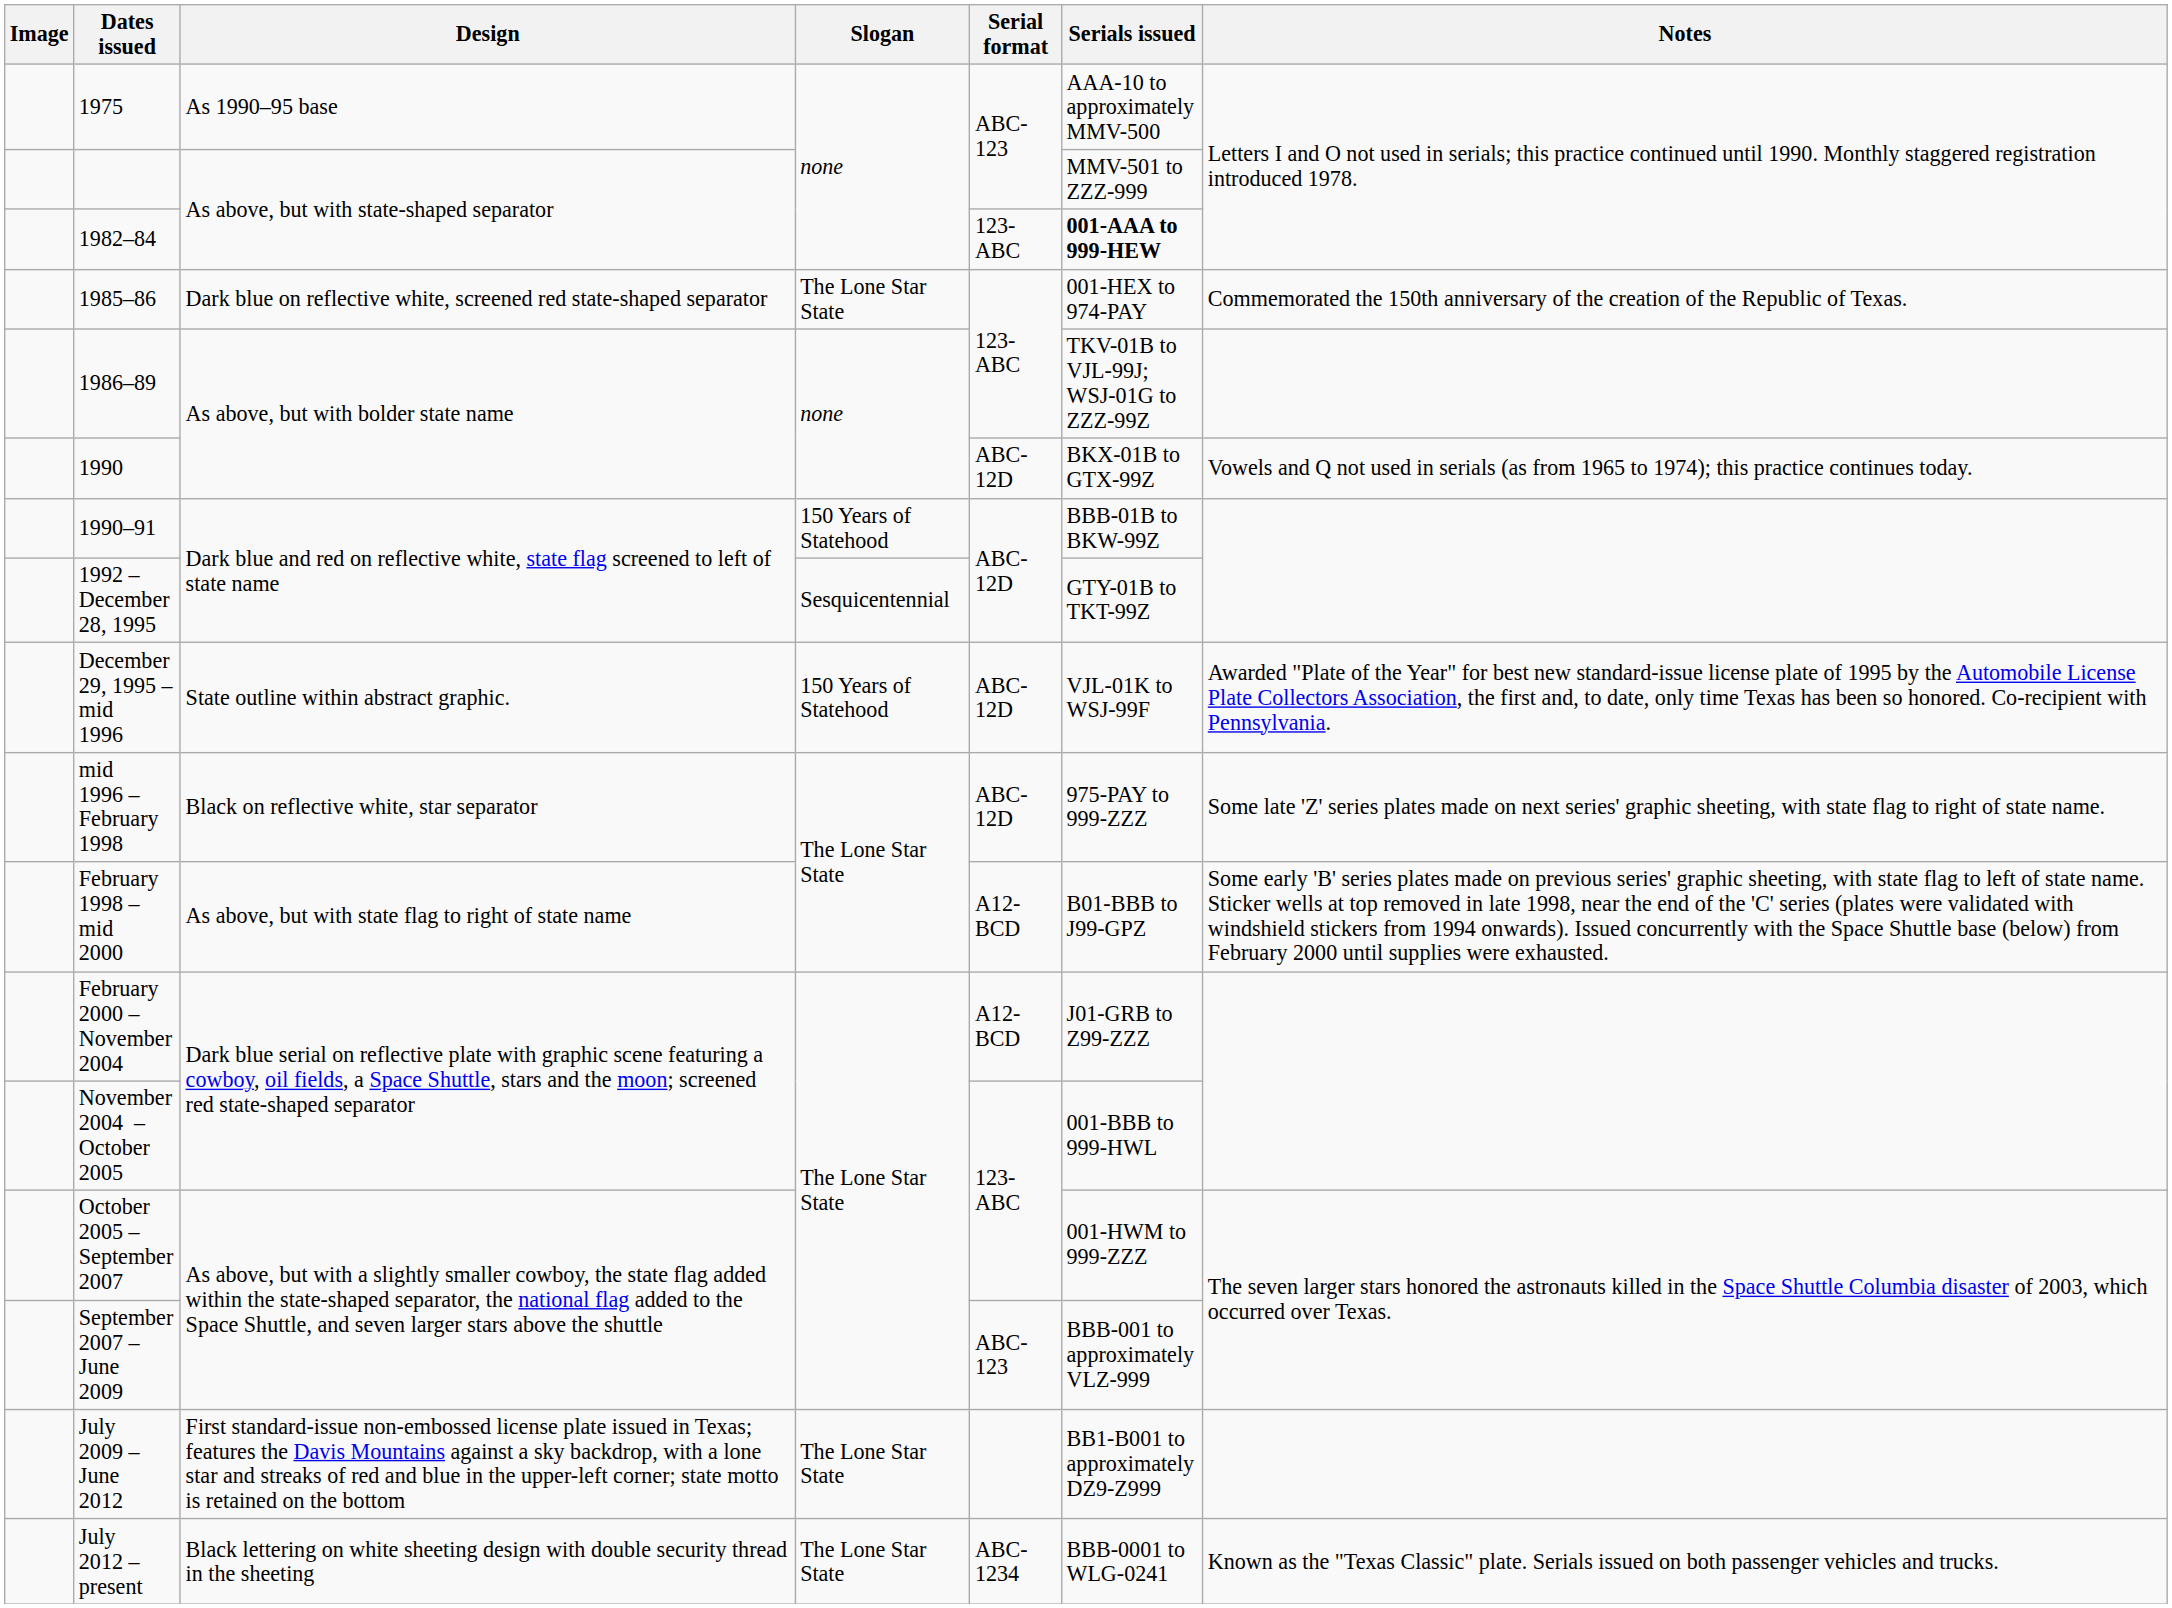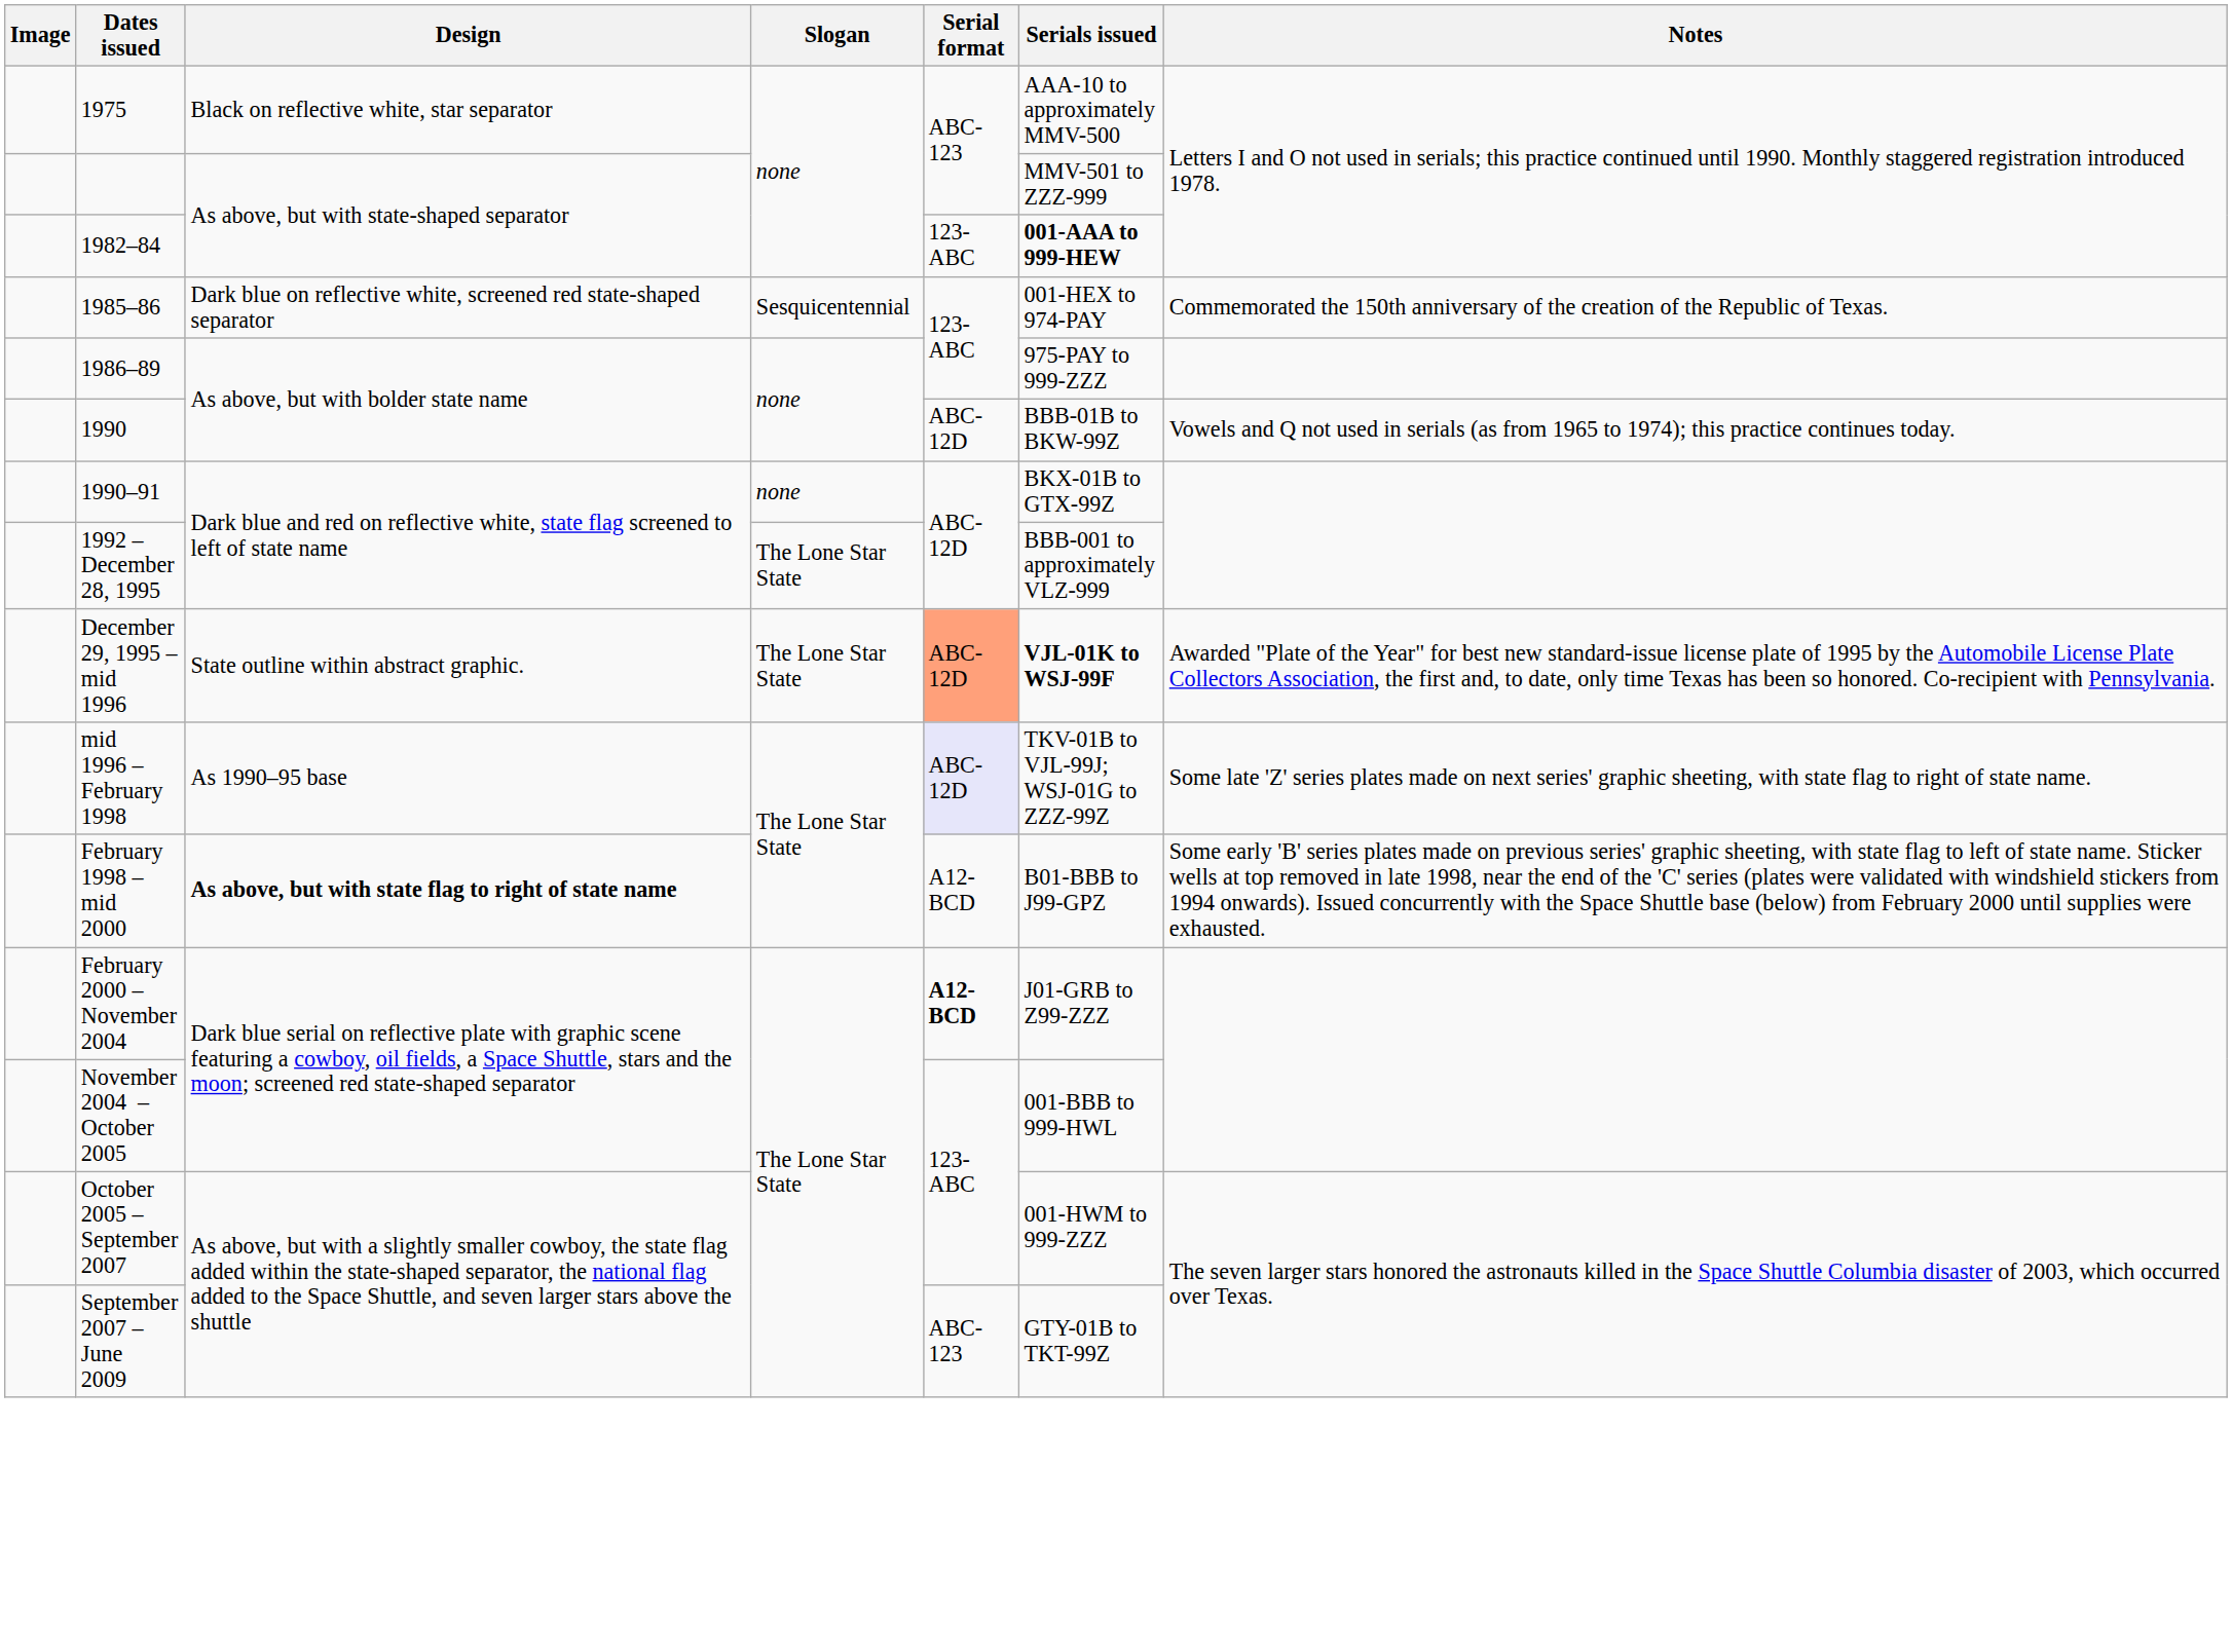 <table class="wikitable">
 <tr>
 <th>Image</th>
 <th style="width:70px;">Dates issued</th>
 <th>Design</th>
 <th>Slogan</th>
 <th>Serial format</th>
 <th style="width:95px;">Serials issued</th>
 <th>Notes</th>
 </tr>
 <tr>
 <td></td>
 <td>1975</td>
-<td>As 1990–95 base</td>
+<td>Black on reflective white, star separator</td>
 <td rowspan="3"><em>none</em></td>
 <td rowspan="2">ABC-123</td>
 <td>AAA-10 to approximately MMV-500</td>
 <td rowspan="3">Letters I and O not used in serials; this practice continued until 1990. Monthly staggered registration introduced 1978.</td>
 </tr>
 <tr>
 <td></td>
 <td></td>
 <td rowspan="2">As above, but with state-shaped separator</td>
 <td>MMV-501 to ZZZ-999</td>
 </tr>
 <tr>
 <td></td>
 <td>1982–84</td>
 <td>123-ABC</td>
 <td><strong>001-AAA to 999-HEW</strong></td>
 </tr>
 <tr>
 <td></td>
 <td>1985–86</td>
 <td>Dark blue on reflective white, screened red state-shaped separator</td>
-<td>The Lone Star State</td>
+<td>Sesquicentennial</td>
 <td rowspan="2">123-ABC</td>
 <td>001-HEX to 974-PAY</td>
 <td>Commemorated the 150th anniversary of the creation of the Republic of Texas.</td>
 </tr>
 <tr>
 <td></td>
 <td>1986–89</td>
 <td rowspan="2">As above, but with bolder state name</td>
 <td rowspan="2"><em>none</em></td>
-<td>TKV-01B to VJL-99J;<br>WSJ-01G to ZZZ-99Z</td>
+<td>975-PAY to 999-ZZZ</td>
 <td></td>
 </tr>
 <tr>
 <td></td>
 <td>1990</td>
 <td>ABC-12D</td>
-<td>BKX-01B to GTX-99Z</td>
+<td>BBB-01B to BKW-99Z</td>
 <td>Vowels and Q not used in serials (as from 1965 to 1974); this practice continues today.</td>
 </tr>
 <tr>
 <td></td>
 <td>1990–91</td>
 <td rowspan="2">Dark blue and red on reflective white, <a href='#'>state flag</a> screened to left of state name</td>
-<td>150 Years of Statehood</td>
+<td><em>none</em></td>
 <td rowspan="2">ABC-12D</td>
-<td>BBB-01B to BKW-99Z</td>
+<td>BKX-01B to GTX-99Z</td>
 <td rowspan="2"></td>
 </tr>
 <tr>
 <td></td>
 <td>1992 – December 28, 1995</td>
-<td>Sesquicentennial</td>
-<td>GTY-01B to TKT-99Z</td>
+<td>The Lone Star State</td>
+<td>BBB-001 to approximately VLZ-999</td>
 </tr>
 <tr>
 <td></td>
 <td>December 29, 1995 – mid<br>1996</td>
 <td>State outline within abstract graphic.</td>
-<td>150 Years of Statehood</td>
-<td>ABC-12D</td>
-<td>VJL-01K to WSJ-99F</td>
+<td>The Lone Star State</td>
+<td style="background: lightsalmon;">ABC-12D</td>
+<td><strong>VJL-01K to WSJ-99F</strong></td>
 <td>Awarded "Plate of the Year" for best new standard-issue license plate of 1995 by the <a href='#'>Automobile License Plate Collectors Association</a>, the first and, to date, only time Texas has been so honored. Co-recipient with <a href='#'>Pennsylvania</a>.</td>
 </tr>
 <tr>
 <td></td>
 <td>mid<br>1996 – February 1998</td>
-<td>Black on reflective white, star separator</td>
+<td>As 1990–95 base</td>
 <td rowspan="2">The Lone Star State</td>
-<td>ABC-12D</td>
-<td>975-PAY to 999-ZZZ</td>
+<td style="background: lavender;">ABC-12D</td>
+<td>TKV-01B to VJL-99J;<br>WSJ-01G to ZZZ-99Z</td>
 <td>Some late 'Z' series plates made on next series' graphic sheeting, with state flag to right of state name.</td>
 </tr>
 <tr>
 <td></td>
 <td>February 1998 –<br>mid<br>2000</td>
-<td>As above, but with state flag to right of state name</td>
+<td><strong>As above, but with state flag to right of state name</strong></td>
 <td>A12-BCD</td>
 <td>B01-BBB to J99-GPZ</td>
 <td>Some early 'B' series plates made on previous series' graphic sheeting, with state flag to left of state name. Sticker wells at top removed in late 1998, near the end of the 'C' series (plates were validated with windshield stickers from 1994 onwards). Issued concurrently with the Space Shuttle base (below) from February 2000 until supplies were exhausted.</td>
 </tr>
 <tr>
 <td></td>
 <td>February 2000 – November 2004</td>
 <td rowspan="2">Dark blue serial on reflective plate with graphic scene featuring a <a href='#'>cowboy</a>, <a href='#'>oil fields</a>, a <a href='#'>Space Shuttle</a>, stars and the <a href='#'>moon</a>; screened red state-shaped separator</td>
 <td rowspan="4">The Lone Star State</td>
-<td>A12-BCD</td>
+<td><strong>A12-BCD</strong></td>
 <td>J01-GRB to Z99-ZZZ</td>
 <td rowspan="2"></td>
 </tr>
 <tr>
 <td></td>
 <td>November 2004  – October 2005</td>
 <td rowspan="2">123-ABC</td>
 <td>001-BBB to 999-HWL</td>
 </tr>
 <tr>
 <td></td>
 <td>October 2005 – September 2007</td>
 <td rowspan="2">As above, but with a slightly smaller cowboy, the state flag added within the state-shaped separator, the <a href='#'>national flag</a> added to the Space Shuttle, and seven larger stars above the shuttle</td>
 <td>001-HWM to 999-ZZZ</td>
 <td rowspan="2">The seven larger stars honored the astronauts killed in the <a href='#'>Space Shuttle Columbia disaster</a> of 2003, which occurred over Texas.</td>
 </tr>
 <tr>
 <td></td>
 <td>September 2007 –<br>June<br>2009</td>
 <td>ABC-123</td>
-<td>BBB-001 to approximately VLZ-999</td>
-</tr>
-<tr>
-<td></td>
-<td>July<br>2009 – June<br>2012</td>
-<td>First standard-issue non-embossed license plate issued in Texas; features the <a href='#'>Davis Mountains</a> against a sky backdrop, with a lone star and streaks of red and blue in the upper-left corner; state motto is retained on the bottom</td>
-<td>The Lone Star State</td>
-<td></td>
-<td>BB1-B001 to approximately DZ9-Z999</td>
-<td></td>
-</tr>
-<tr>
-<td></td>
-<td>July<br>2012 – present</td>
-<td>Black lettering on white sheeting design with double security thread in the sheeting</td>
-<td>The Lone Star State</td>
-<td>ABC-1234</td>
-<td>BBB-0001 to WLG-0241 </td>
-<td>Known as the "Texas Classic" plate. Serials issued on both passenger vehicles and trucks.</td>
+<td>GTY-01B to TKT-99Z</td>
 </tr>
 </table>
